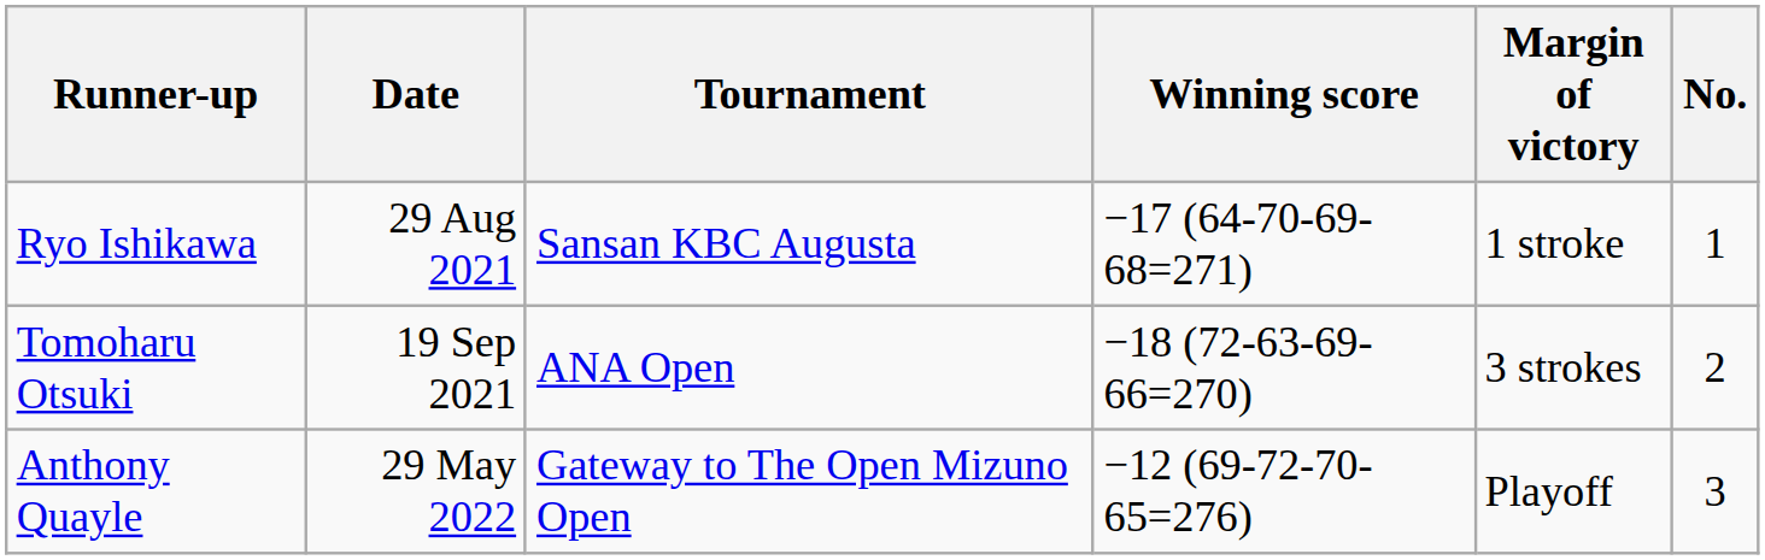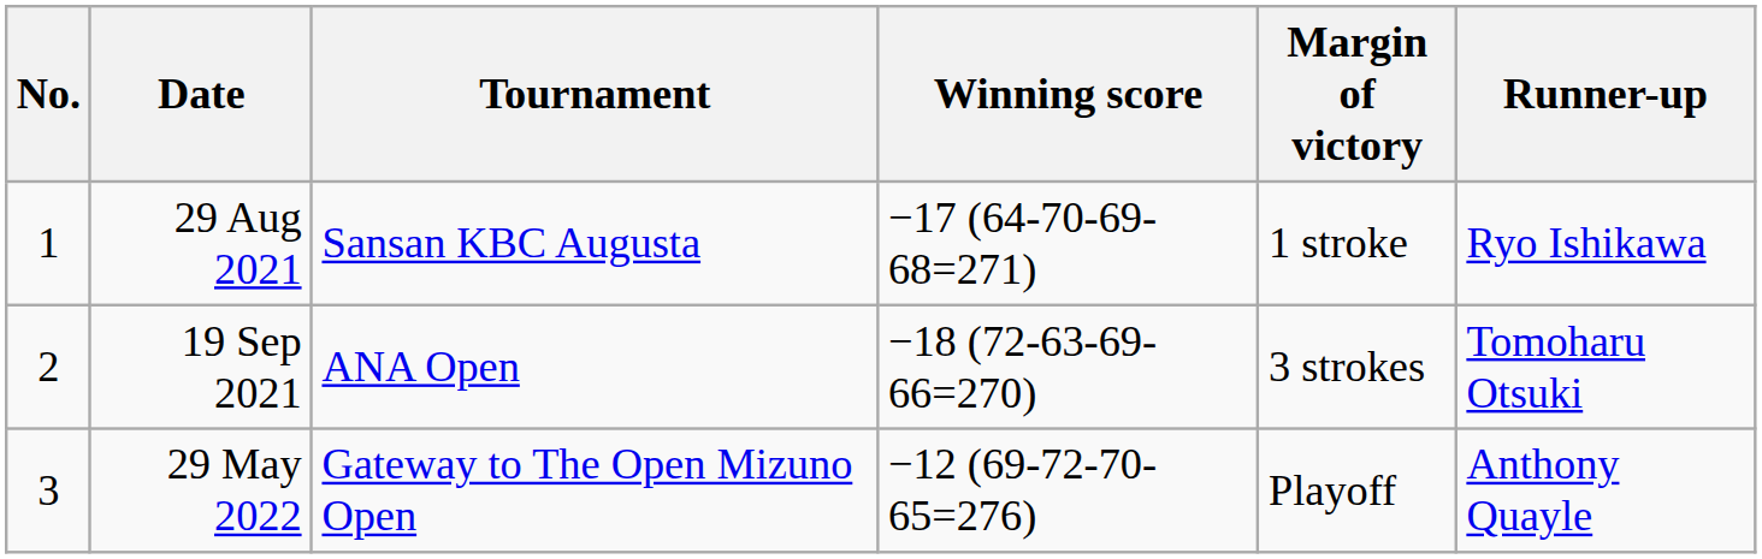 <table class="wikitable" style="font-size:95%;">
 <tr>
-<th>Runner-up</th>
+<th>No.</th>
 <th>Date</th>
 <th>Tournament</th>
 <th>Winning score</th>
 <th>Margin of<br>victory</th>
-<th>No.</th>
+<th>Runner-up</th>
 </tr>
 <tr>
-<td> <a href='#'>Ryo Ishikawa</a></td>
+<td align=center>1</td>
 <td align=right>29 Aug <a href='#'>2021</a></td>
 <td><a href='#'>Sansan KBC Augusta</a></td>
 <td>−17 (64-70-69-68=271)</td>
 <td>1 stroke</td>
-<td align=center>1</td>
+<td> <a href='#'>Ryo Ishikawa</a></td>
 </tr>
 <tr>
-<td> <a href='#'>Tomoharu Otsuki</a></td>
+<td align=center>2</td>
 <td align=right>19 Sep 2021</td>
 <td><a href='#'>ANA Open</a></td>
 <td>−18 (72-63-69-66=270)</td>
 <td>3 strokes</td>
-<td align=center>2</td>
+<td> <a href='#'>Tomoharu Otsuki</a></td>
 </tr>
 <tr>
-<td> <a href='#'>Anthony Quayle</a></td>
+<td align=center>3</td>
 <td align=right>29 May <a href='#'>2022</a></td>
 <td><a href='#'>Gateway to The Open Mizuno Open</a></td>
 <td>−12 (69-72-70-65=276)</td>
 <td>Playoff</td>
-<td align=center>3</td>
+<td> <a href='#'>Anthony Quayle</a></td>
 </tr>
 </table>
